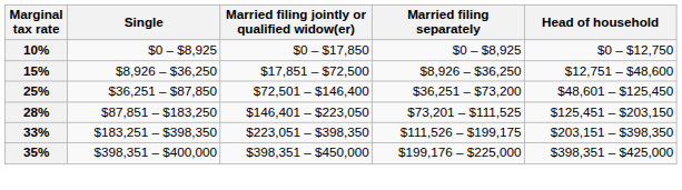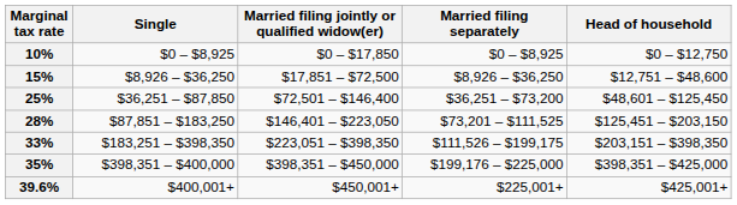 <table class=wikitable style="text-align:right">
 <tr>
 <th width=70>Marginal tax rate</th>
 <th width=180>Single</th>
 <th width=180>Married filing jointly or qualified widow(er)</th>
 <th width=180>Married filing separately</th>
 <th width=180>Head of household</th>
 </tr>
 <tr>
 <th>10%</th>
 <td>$0 – $8,925</td>
 <td>$0 – $17,850</td>
 <td>$0 – $8,925</td>
 <td>$0 – $12,750</td>
 </tr>
 <tr>
 <th>15%</th>
 <td>$8,926 – $36,250</td>
 <td>$17,851 – $72,500</td>
 <td>$8,926 – $36,250</td>
 <td>$12,751 – $48,600</td>
 </tr>
 <tr>
 <th>25%</th>
 <td>$36,251 – $87,850</td>
 <td>$72,501 – $146,400</td>
 <td>$36,251 – $73,200</td>
 <td>$48,601 – $125,450</td>
 </tr>
 <tr>
 <th>28%</th>
 <td>$87,851 – $183,250</td>
 <td>$146,401 – $223,050</td>
 <td>$73,201 – $111,525</td>
 <td>$125,451 – $203,150</td>
 </tr>
 <tr>
 <th>33%</th>
 <td>$183,251 – $398,350</td>
 <td>$223,051 – $398,350</td>
 <td>$111,526 – $199,175</td>
 <td>$203,151 – $398,350</td>
 </tr>
 <tr>
 <th>35%</th>
 <td>$398,351 – $400,000</td>
 <td>$398,351 – $450,000</td>
 <td>$199,176 – $225,000</td>
 <td>$398,351 – $425,000</td>
 </tr>
+<tr>
+<th>39.6%</th>
+<td>$400,001+</td>
+<td>$450,001+</td>
+<td>$225,001+</td>
+<td>$425,001+</td>
+</tr>
 </table>
